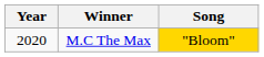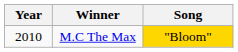 <table class="wikitable" style="text-align: center">
 <tr>
 <th width="50">Year</th>
 <th width="100">Winner</th>
 <th width="100">Song</th>
 </tr>
 <tr>
-<td>2020</td>
+<td>2010</td>
 <td><a href='#'>M.C The Max</a></td>
 <td style="background: gold;">"Bloom"</td>
 </tr>
 </table>
